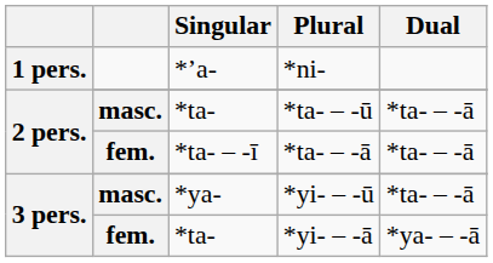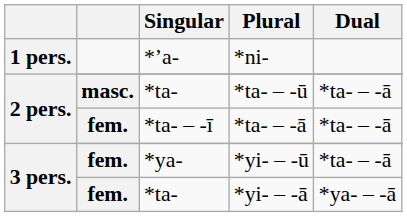 <table class="wikitable">
 <tr>
 <th></th>
 <th></th>
 <th>Singular</th>
 <th>Plural</th>
 <th>Dual</th>
 </tr>
 <tr>
 <th>1 pers.</th>
 <td></td>
 <td>*’a-</td>
 <td>*ni-</td>
 <td></td>
 </tr>
 <tr>
 <th rowspan=3>2 pers.</th>
 </tr>
 <tr>
 <th>masc.</th>
 <td>*ta-</td>
 <td>*ta- – -ū</td>
 <td>*ta- – -ā</td>
 </tr>
 <tr>
 <th>fem.</th>
 <td>*ta- – -ī</td>
 <td>*ta- – -ā</td>
 <td>*ta- – -ā</td>
 </tr>
 <tr>
 <th rowspan=3>3 pers.</th>
 </tr>
 <tr>
-<th>masc.</th>
+<th>fem.</th>
 <td>*ya-</td>
 <td>*yi- – -ū</td>
 <td>*ta- – -ā</td>
 </tr>
 <tr>
 <th>fem.</th>
 <td>*ta-</td>
 <td>*yi- – -ā</td>
 <td>*ya- – -ā</td>
 </tr>
 </table>
